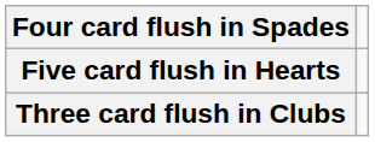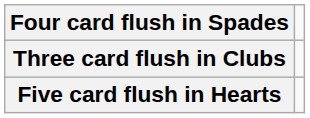 <table class="wikitable">
 <tr>
 <th>Four card flush in Spades</th>
 <td></td>
 </tr>
 <tr>
+<th>Three card flush in Clubs</th>
+<td></td>
+</tr>
+<tr>
 <th>Five card flush in Hearts</th>
 <td></td>
 </tr>
-<tr>
-<th>Three card flush in Clubs</th>
-<td></td>
-</tr>
 </table>
